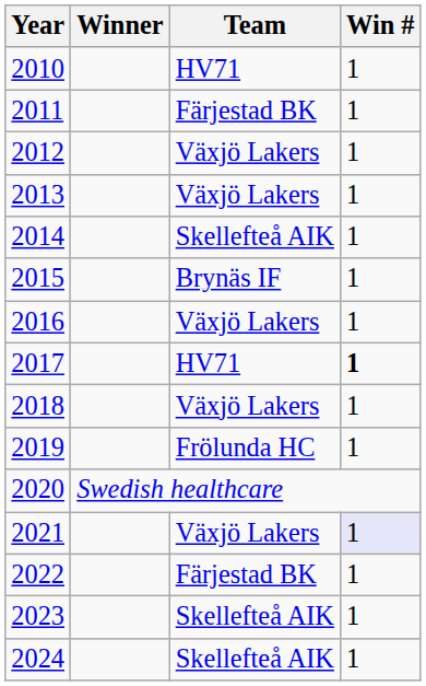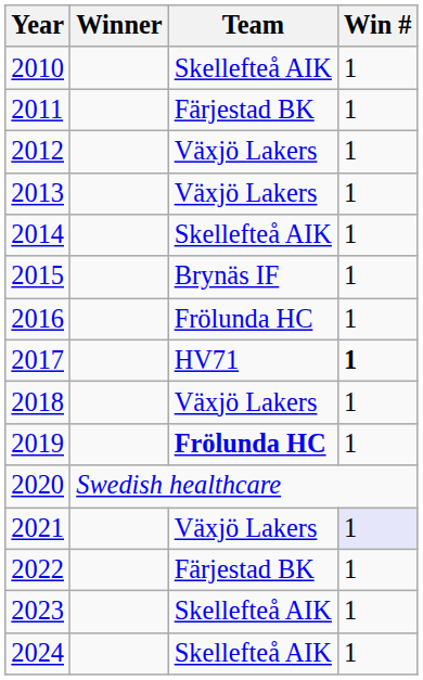 <table class="wikitable sortable">
 <tr>
 <th>Year</th>
 <th>Winner</th>
 <th>Team</th>
 <th>Win #</th>
 </tr>
 <tr>
 <td><a href='#'>2010</a></td>
 <td> </td>
-<td><a href='#'>HV71</a></td>
+<td><a href='#'>Skellefteå AIK</a></td>
 <td>1</td>
 </tr>
 <tr>
 <td><a href='#'>2011</a></td>
 <td> </td>
 <td><a href='#'>Färjestad BK</a></td>
 <td>1</td>
 </tr>
 <tr>
 <td><a href='#'>2012</a></td>
 <td> </td>
 <td><a href='#'>Växjö Lakers</a></td>
 <td>1</td>
 </tr>
 <tr>
 <td><a href='#'>2013</a></td>
 <td> </td>
 <td><a href='#'>Växjö Lakers</a></td>
 <td>1</td>
 </tr>
 <tr>
 <td><a href='#'>2014</a></td>
 <td> </td>
 <td><a href='#'>Skellefteå AIK</a></td>
 <td>1</td>
 </tr>
 <tr>
 <td><a href='#'>2015</a></td>
 <td> </td>
 <td><a href='#'>Brynäs IF</a></td>
 <td>1</td>
 </tr>
 <tr>
 <td><a href='#'>2016</a></td>
 <td> </td>
-<td><a href='#'>Växjö Lakers</a></td>
+<td><a href='#'>Frölunda HC</a></td>
 <td>1</td>
 </tr>
 <tr>
 <td><a href='#'>2017</a></td>
 <td> </td>
 <td><a href='#'>HV71</a></td>
 <td><strong>1</strong></td>
 </tr>
 <tr>
 <td><a href='#'>2018</a></td>
 <td> </td>
 <td><a href='#'>Växjö Lakers</a></td>
 <td>1</td>
 </tr>
 <tr>
 <td><a href='#'>2019</a></td>
 <td> </td>
-<td><a href='#'>Frölunda HC</a></td>
+<td><strong><a href='#'>Frölunda HC</a></strong></td>
 <td>1</td>
 </tr>
 <tr>
 <td><a href='#'>2020</a></td>
 <td colspan="3"> <em><a href='#'>Swedish healthcare</a></em></td>
 </tr>
 <tr>
 <td><a href='#'>2021</a></td>
 <td> </td>
 <td><a href='#'>Växjö Lakers</a></td>
 <td style="background: lavender;">1</td>
 </tr>
 <tr>
 <td><a href='#'>2022</a></td>
 <td> </td>
 <td><a href='#'>Färjestad BK</a></td>
 <td>1</td>
 </tr>
 <tr>
 <td><a href='#'>2023</a></td>
 <td> </td>
 <td><a href='#'>Skellefteå AIK</a></td>
 <td>1</td>
 </tr>
 <tr>
 <td><a href='#'>2024</a></td>
 <td> </td>
 <td><a href='#'>Skellefteå AIK</a></td>
 <td>1</td>
 </tr>
 </table>
